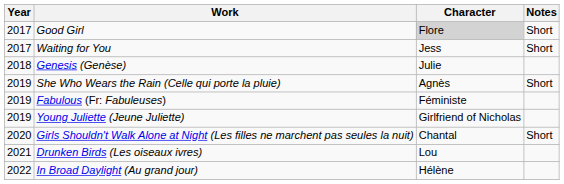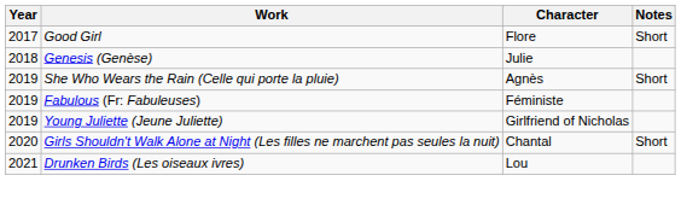 <table class="wikitable sortable">
 <tr>
 <th>Year</th>
 <th>Work</th>
 <th>Character</th>
 <th class=unsortable>Notes</th>
 </tr>
 <tr>
 <td>2017</td>
 <td><em>Good Girl</em></td>
-<td style="background: lightgrey;">Flore</td>
-<td>Short</td>
-</tr>
-<tr>
-<td>2017</td>
-<td><em>Waiting for You</em></td>
-<td>Jess</td>
+<td>Flore</td>
 <td>Short</td>
 </tr>
 <tr>
 <td>2018</td>
 <td><em><a href='#'>Genesis</a> (Genèse)</em></td>
 <td>Julie</td>
 <td></td>
 </tr>
 <tr>
 <td>2019</td>
 <td><em>She Who Wears the Rain (Celle qui porte la pluie)</em></td>
 <td>Agnès</td>
 <td>Short</td>
 </tr>
 <tr>
 <td>2019</td>
 <td><em><a href='#'>Fabulous</a></em> (Fr: <em>Fabuleuses</em>)</td>
 <td>Féministe</td>
 <td></td>
 </tr>
 <tr>
 <td>2019</td>
 <td><em><a href='#'>Young Juliette</a> (Jeune Juliette)</em></td>
 <td>Girlfriend of Nicholas</td>
 <td></td>
 </tr>
 <tr>
 <td>2020</td>
 <td><em><a href='#'>Girls Shouldn't Walk Alone at Night</a> (Les filles ne marchent pas seules la nuit)</em></td>
 <td>Chantal</td>
 <td>Short</td>
 </tr>
 <tr>
 <td>2021</td>
 <td><em><a href='#'>Drunken Birds</a> (Les oiseaux ivres)</em></td>
 <td>Lou</td>
 <td></td>
 </tr>
-<tr>
-<td>2022</td>
-<td><em><a href='#'>In Broad Daylight</a> (Au grand jour)</em></td>
-<td>Hélène</td>
-<td></td>
-</tr>
 </table>
